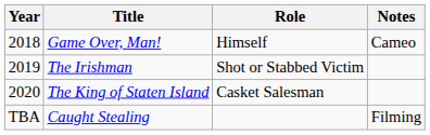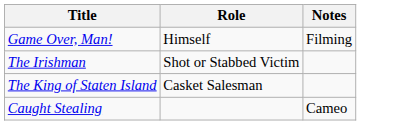 <table class="wikitable">
 <tr>
-<th>Year</th>
 <th>Title</th>
 <th>Role</th>
 <th>Notes</th>
 </tr>
 <tr>
-<td>2018</td>
 <td><em><a href='#'>Game Over, Man!</a></em></td>
 <td>Himself</td>
-<td>Cameo</td>
+<td>Filming</td>
 </tr>
 <tr>
-<td>2019</td>
 <td><em><a href='#'>The Irishman</a></em></td>
 <td>Shot or Stabbed Victim</td>
 <td></td>
 </tr>
 <tr>
-<td>2020</td>
 <td><em><a href='#'>The King of Staten Island</a></em></td>
 <td>Casket Salesman</td>
 <td></td>
 </tr>
 <tr>
-<td>TBA</td>
 <td><em><a href='#'>Caught Stealing</a></em></td>
 <td></td>
-<td>Filming</td>
+<td>Cameo</td>
 </tr>
 </table>
